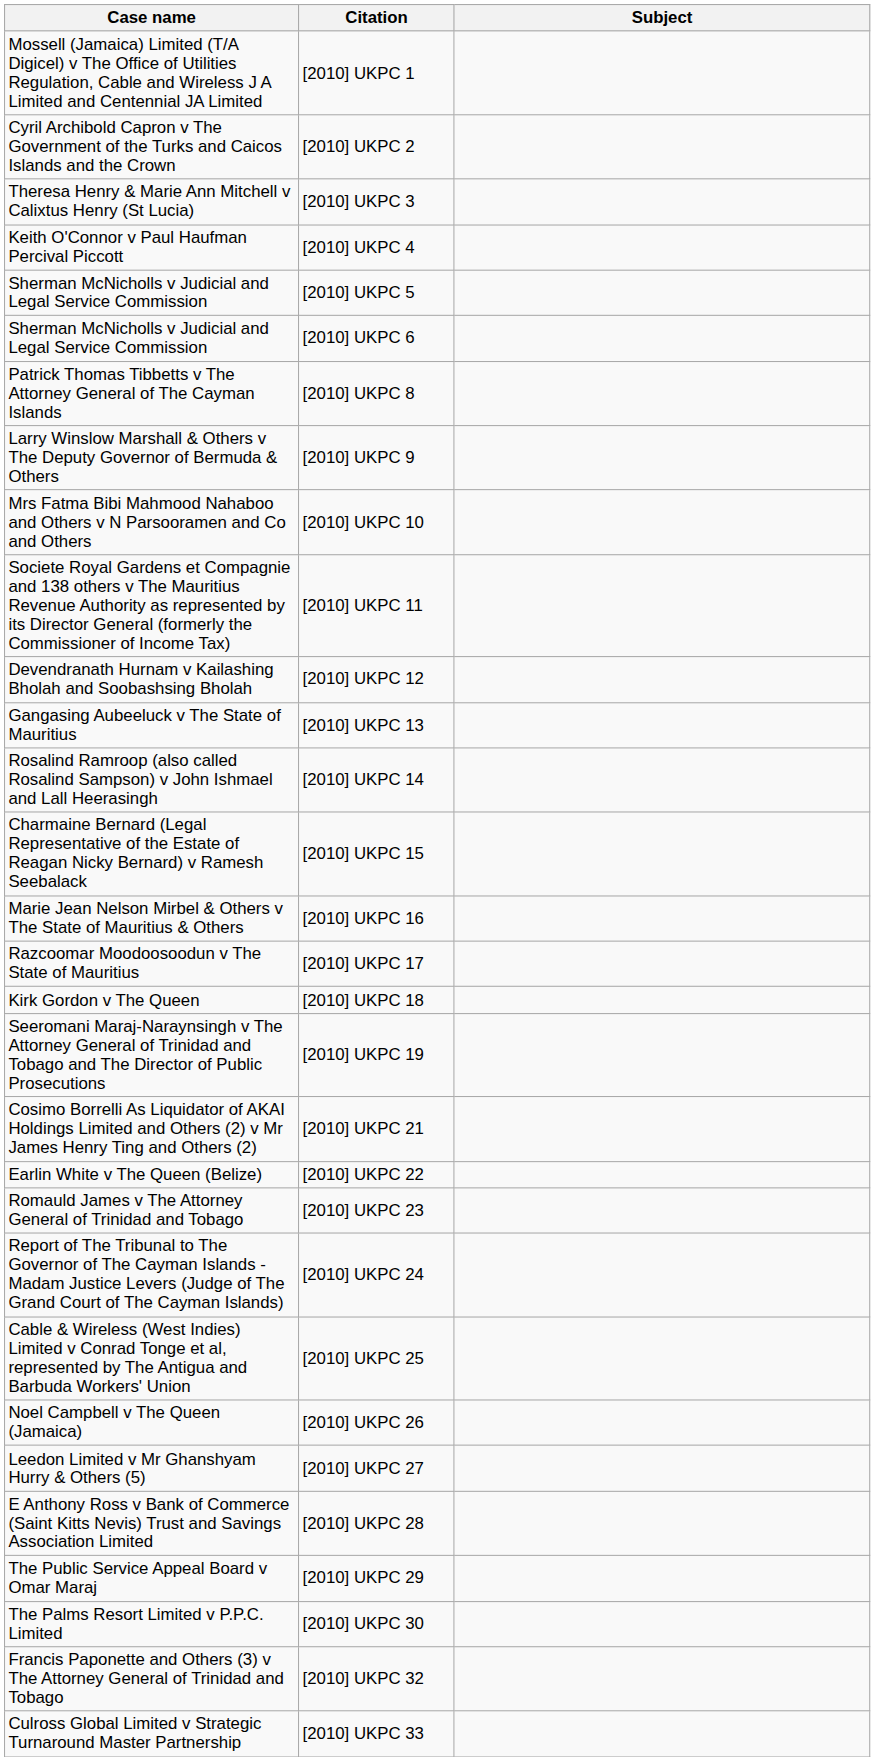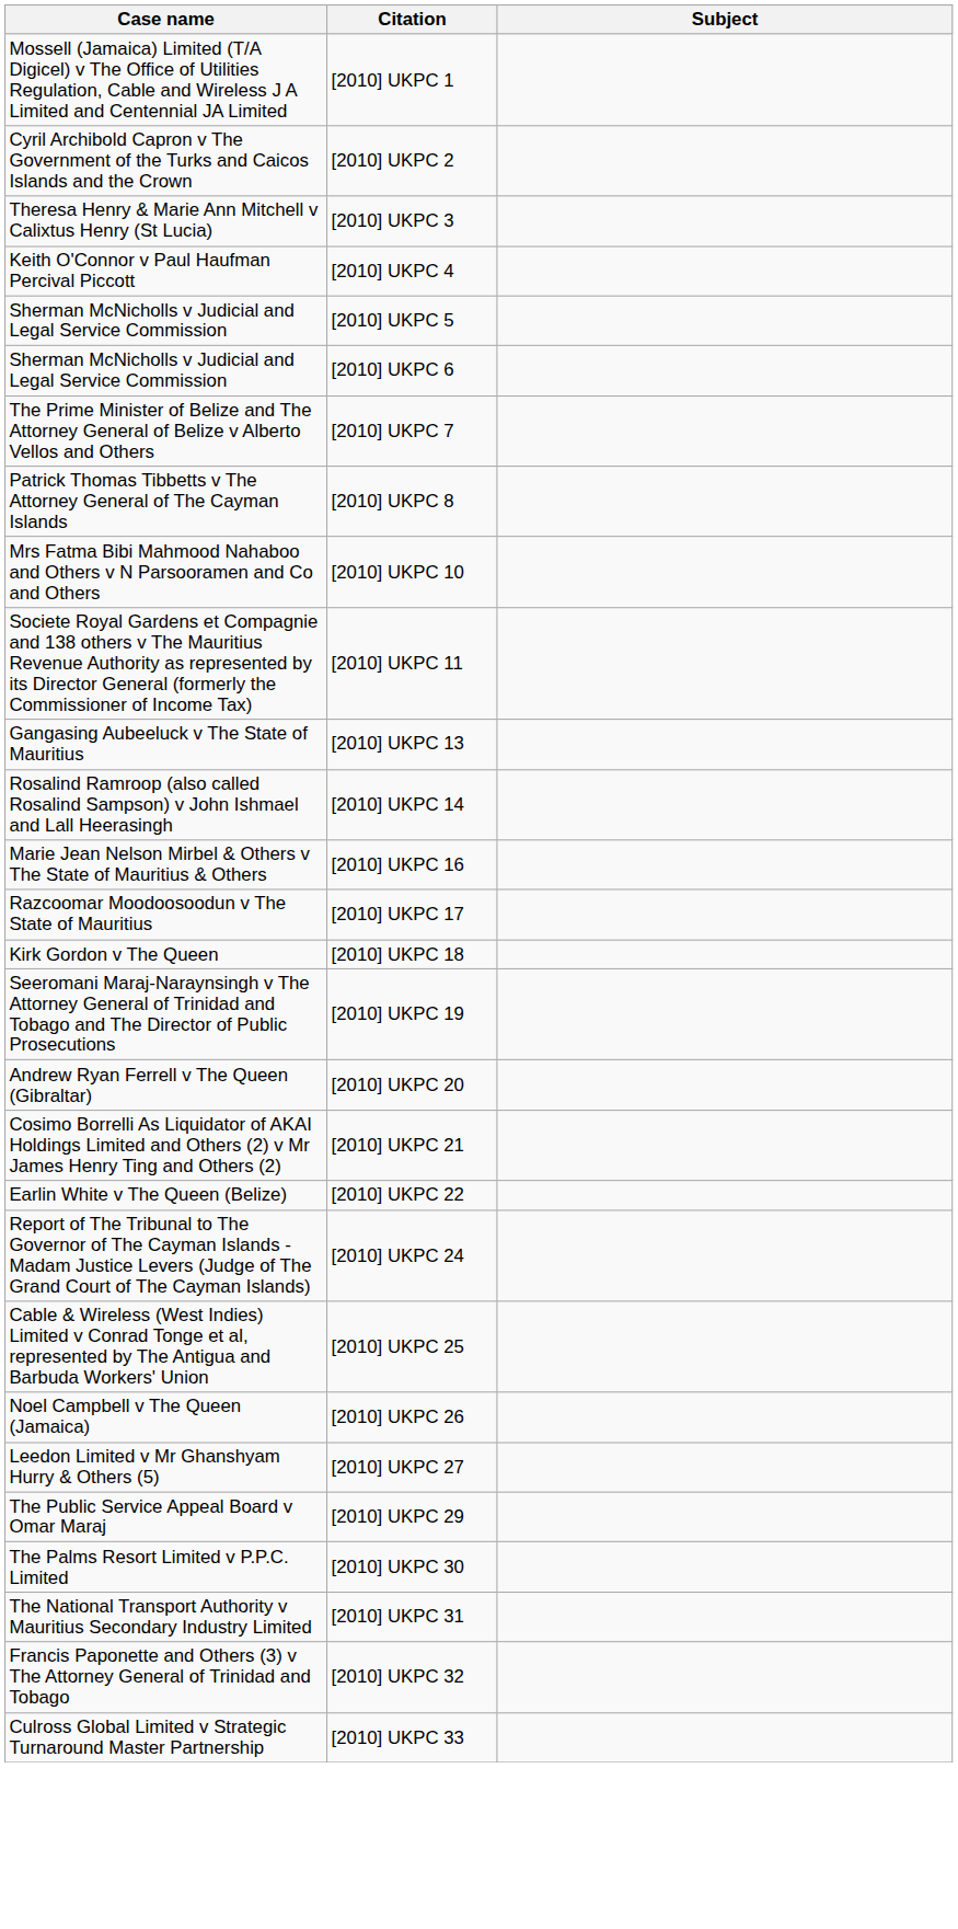 <table class="wikitable" width=825>
 <tr bgcolor="#CCCCCC">
 <th width=34%>Case name</th>
 <th width=18%>Citation</th>
 <th font=small>Subject</th>
 </tr>
 <tr>
 <td>Mossell (Jamaica) Limited (T/A Digicel) v The Office of Utilities Regulation, Cable and Wireless J A Limited and Centennial JA Limited</td>
 <td>[2010] UKPC 1</td>
 <td></td>
 </tr>
 <tr>
 <td>Cyril Archibold Capron v The Government of the Turks and Caicos Islands and the Crown</td>
 <td>[2010] UKPC 2</td>
 <td></td>
 </tr>
 <tr>
 <td>Theresa Henry & Marie Ann Mitchell v Calixtus Henry (St Lucia)</td>
 <td>[2010] UKPC 3</td>
 <td></td>
 </tr>
 <tr>
 <td>Keith O'Connor v Paul Haufman Percival Piccott</td>
 <td>[2010] UKPC 4</td>
 <td></td>
 </tr>
 <tr>
 <td>Sherman McNicholls v Judicial and Legal Service Commission</td>
 <td>[2010] UKPC 5</td>
 <td></td>
 </tr>
 <tr>
 <td>Sherman McNicholls v Judicial and Legal Service Commission</td>
 <td>[2010] UKPC 6</td>
 <td></td>
 </tr>
 <tr>
-<td>Patrick Thomas Tibbetts v The Attorney General of The Cayman Islands</td>
-<td>[2010] UKPC 8</td>
+<td>The Prime Minister of Belize and The Attorney General of Belize v Alberto Vellos and Others</td>
+<td>[2010] UKPC 7</td>
 <td></td>
 </tr>
 <tr>
-<td>Larry Winslow Marshall & Others v The Deputy Governor of Bermuda & Others</td>
-<td>[2010] UKPC 9</td>
+<td>Patrick Thomas Tibbetts v The Attorney General of The Cayman Islands</td>
+<td>[2010] UKPC 8</td>
 <td></td>
 </tr>
 <tr>
 <td>Mrs Fatma Bibi Mahmood Nahaboo and Others v N Parsooramen and Co and Others</td>
 <td>[2010] UKPC 10</td>
 <td></td>
 </tr>
 <tr>
 <td>Societe Royal Gardens et Compagnie and 138 others v The Mauritius Revenue Authority as represented by its Director General (formerly the Commissioner of Income Tax)</td>
 <td>[2010] UKPC 11</td>
 <td></td>
 </tr>
 <tr>
-<td>Devendranath Hurnam v Kailashing Bholah and Soobashsing Bholah</td>
-<td>[2010] UKPC 12</td>
-<td></td>
-</tr>
-<tr>
 <td>Gangasing Aubeeluck v The State of Mauritius</td>
 <td>[2010] UKPC 13</td>
 <td></td>
 </tr>
 <tr>
 <td>Rosalind Ramroop (also called Rosalind Sampson) v John Ishmael and Lall Heerasingh</td>
 <td>[2010] UKPC 14</td>
-<td></td>
-</tr>
-<tr>
-<td>Charmaine Bernard (Legal Representative of the Estate of Reagan Nicky Bernard) v Ramesh Seebalack</td>
-<td>[2010] UKPC 15</td>
 <td></td>
 </tr>
 <tr>
 <td>Marie Jean Nelson Mirbel & Others v The State of Mauritius & Others</td>
 <td>[2010] UKPC 16</td>
 <td></td>
 </tr>
 <tr>
 <td>Razcoomar Moodoosoodun v The State of Mauritius</td>
 <td>[2010] UKPC 17</td>
 <td></td>
 </tr>
 <tr>
 <td>Kirk Gordon v The Queen</td>
 <td>[2010] UKPC 18</td>
 <td></td>
 </tr>
 <tr>
 <td>Seeromani Maraj-Naraynsingh v The Attorney General of Trinidad and Tobago and The Director of Public Prosecutions</td>
 <td>[2010] UKPC 19</td>
 <td></td>
 </tr>
 <tr>
+<td>Andrew Ryan Ferrell v The Queen (Gibraltar)</td>
+<td>[2010] UKPC 20</td>
+<td></td>
+</tr>
+<tr>
 <td>Cosimo Borrelli As Liquidator of AKAI Holdings Limited and Others (2) v Mr James Henry Ting and Others (2)</td>
 <td>[2010] UKPC 21</td>
 <td></td>
 </tr>
 <tr>
 <td>Earlin White v The Queen (Belize)</td>
 <td>[2010] UKPC 22</td>
-<td></td>
-</tr>
-<tr>
-<td>Romauld James v The Attorney General of Trinidad and Tobago</td>
-<td>[2010] UKPC 23</td>
 <td></td>
 </tr>
 <tr>
 <td>Report of The Tribunal to The Governor of The Cayman Islands - Madam Justice Levers (Judge of The Grand Court of The Cayman Islands)</td>
 <td>[2010] UKPC 24</td>
 <td></td>
 </tr>
 <tr>
 <td>Cable & Wireless (West Indies) Limited v Conrad Tonge et al, represented by The Antigua and Barbuda Workers' Union</td>
 <td>[2010] UKPC 25</td>
 <td></td>
 </tr>
 <tr>
 <td>Noel Campbell v The Queen (Jamaica)</td>
 <td>[2010] UKPC 26</td>
 <td></td>
 </tr>
 <tr>
 <td>Leedon Limited v Mr Ghanshyam Hurry & Others (5)</td>
 <td>[2010] UKPC 27</td>
 <td></td>
 </tr>
 <tr>
-<td>E Anthony Ross v Bank of Commerce (Saint Kitts Nevis) Trust and Savings Association Limited</td>
-<td>[2010] UKPC 28</td>
-<td></td>
-</tr>
-<tr>
 <td>The Public Service Appeal Board v Omar Maraj</td>
 <td>[2010] UKPC 29</td>
 <td></td>
 </tr>
 <tr>
 <td>The Palms Resort Limited v P.P.C. Limited</td>
 <td>[2010] UKPC 30</td>
+<td></td>
+</tr>
+<tr>
+<td>The National Transport Authority v Mauritius Secondary Industry Limited</td>
+<td>[2010] UKPC 31</td>
 <td></td>
 </tr>
 <tr>
 <td>Francis Paponette and Others (3) v The Attorney General of Trinidad and Tobago</td>
 <td>[2010] UKPC 32</td>
 <td></td>
 </tr>
 <tr>
 <td>Culross Global Limited v Strategic Turnaround Master Partnership</td>
 <td>[2010] UKPC 33</td>
 <td></td>
 </tr>
 </table>
